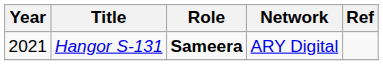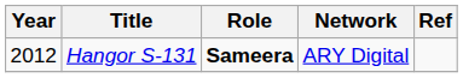 <table class="wikitable sortable plainrowheaders">
 <tr style="background:#ccc; text-align:center;">
 <th scope="col">Year</th>
 <th scope="col">Title</th>
 <th scope="col">Role</th>
 <th scope="col">Network</th>
 <th scope="col">Ref</th>
 </tr>
 <tr>
-<td>2021</td>
+<td>2012</td>
 <td><em><a href='#'>Hangor S-131</a></em></td>
 <td><strong>Sameera</strong></td>
 <td><a href='#'>ARY Digital</a></td>
 <td></td>
 </tr>
 <tr>
 </tr>
 </table>
